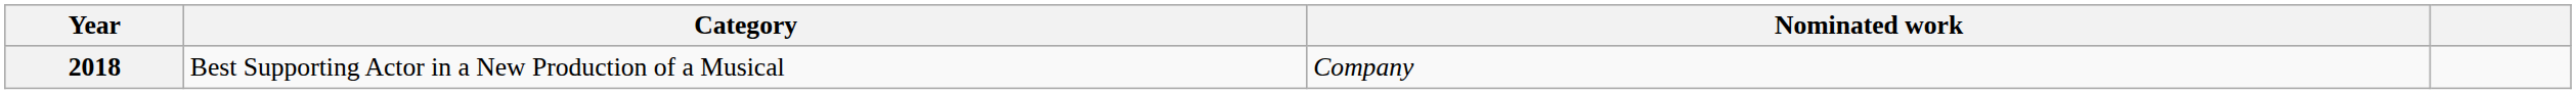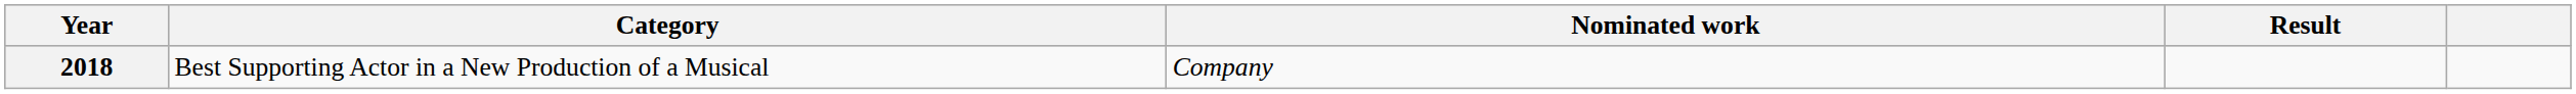 <table class="wikitable sortable">
 <tr>
 <th width="1%">Year</th>
 <th width="8%">Category</th>
 <th width="8%">Nominated work</th>
+<th width="2%">Result</th>
 <th width="1%" class="unsortable"></th>
 </tr>
 <tr>
 <th style="text-align:center;">2018</th>
 <td>Best Supporting Actor in a New Production of a Musical</td>
 <td><em>Company</em></td>
+<td></td>
 <td style="text-align:center;"></td>
 </tr>
 </table>
